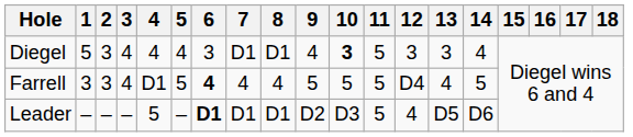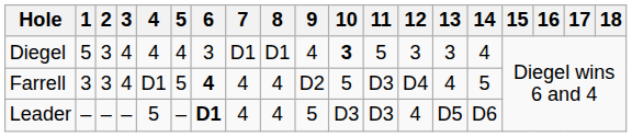 <table class="wikitable" style="text-align:center">
 <tr>
 <th>Hole</th>
 <th>1</th>
 <th>2</th>
 <th>3</th>
 <th>4</th>
 <th>5</th>
 <th>6</th>
 <th>7</th>
 <th>8</th>
 <th>9</th>
 <th>10</th>
 <th>11</th>
 <th>12</th>
 <th>13</th>
 <th>14</th>
 <th>15</th>
 <th>16</th>
 <th>17</th>
 <th>18</th>
 </tr>
 <tr>
 <td align=left>Diegel</td>
 <td>5</td>
 <td>3</td>
 <td>4</td>
 <td>4</td>
 <td>4</td>
 <td>3</td>
 <td>D1</td>
 <td>D1</td>
 <td>4</td>
 <td><strong>3</strong></td>
 <td>5</td>
 <td>3</td>
 <td>3</td>
 <td>4</td>
 <td rowspan=3 colspan=5>Diegel wins<br>6 and 4</td>
 </tr>
 <tr>
 <td align=left>Farrell</td>
 <td>3</td>
 <td>3</td>
 <td>4</td>
 <td>D1</td>
 <td>5</td>
 <td><strong>4</strong></td>
 <td>4</td>
 <td>4</td>
+<td>D2</td>
 <td>5</td>
-<td>5</td>
-<td>5</td>
+<td>D3</td>
 <td>D4</td>
 <td>4</td>
 <td>5</td>
 </tr>
 <tr>
 <td align=left>Leader</td>
 <td>–</td>
 <td>–</td>
 <td>–</td>
 <td>5</td>
 <td>–</td>
 <td><strong>D1</strong></td>
-<td>D1</td>
-<td>D1</td>
-<td>D2</td>
+<td>4</td>
+<td>4</td>
+<td>5</td>
 <td>D3</td>
-<td>5</td>
+<td>D3</td>
 <td>4</td>
 <td>D5</td>
 <td>D6</td>
 </tr>
 </table>
